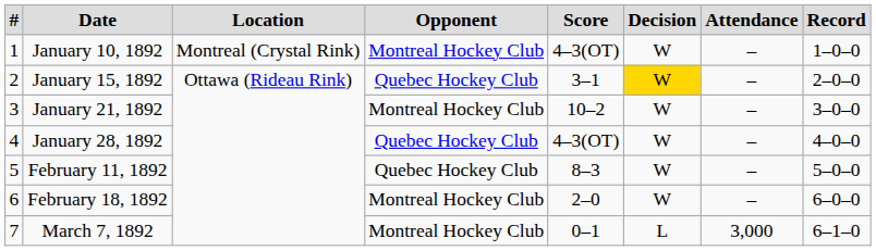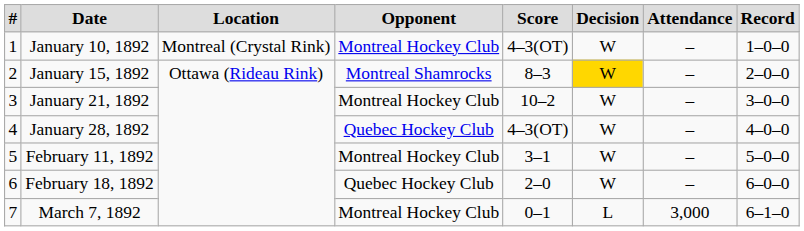 <table class="wikitable">
 <tr align="center"  bgcolor="#dddddd">
 <td><strong>#</strong></td>
 <td><strong>Date</strong></td>
 <td><strong>Location</strong></td>
 <td><strong>Opponent</strong></td>
 <td><strong>Score</strong></td>
 <td><strong>Decision</strong></td>
 <td><strong>Attendance</strong></td>
 <td><strong>Record</strong></td>
 </tr>
 <tr align="center">
 <td>1</td>
 <td>January 10, 1892</td>
 <td>Montreal (Crystal Rink)</td>
 <td><a href='#'>Montreal Hockey Club</a></td>
 <td>4–3(OT)</td>
 <td>W</td>
 <td>–</td>
 <td>1–0–0</td>
 </tr>
 <tr align="center">
 <td>2</td>
 <td>January 15, 1892</td>
 <td rowspan="6" valign="top">Ottawa (<a href='#'>Rideau Rink</a>)</td>
-<td><a href='#'>Quebec Hockey Club</a></td>
-<td>3–1</td>
+<td><a href='#'>Montreal Shamrocks</a></td>
+<td>8–3</td>
 <td style="background: gold;">W</td>
 <td>–</td>
 <td>2–0–0</td>
 </tr>
 <tr align="center">
 <td>3</td>
 <td>January 21, 1892</td>
 <td>Montreal Hockey Club</td>
 <td>10–2</td>
 <td>W</td>
 <td>–</td>
 <td>3–0–0</td>
 </tr>
 <tr align="center">
 <td>4</td>
 <td>January 28, 1892</td>
 <td><a href='#'>Quebec Hockey Club</a></td>
 <td>4–3(OT)</td>
 <td>W</td>
 <td>–</td>
 <td>4–0–0</td>
 </tr>
 <tr align="center">
 <td>5</td>
 <td>February 11, 1892</td>
-<td>Quebec Hockey Club</td>
-<td>8–3</td>
+<td>Montreal Hockey Club</td>
+<td>3–1</td>
 <td>W</td>
 <td>–</td>
 <td>5–0–0</td>
 </tr>
 <tr align="center">
 <td>6</td>
 <td>February 18, 1892</td>
-<td>Montreal Hockey Club</td>
+<td>Quebec Hockey Club</td>
 <td>2–0</td>
 <td>W</td>
 <td>–</td>
 <td>6–0–0</td>
 </tr>
 <tr align="center">
 <td>7</td>
 <td>March 7, 1892</td>
 <td>Montreal Hockey Club</td>
 <td>0–1</td>
 <td>L</td>
 <td>3,000</td>
 <td>6–1–0</td>
 </tr>
 </table>
